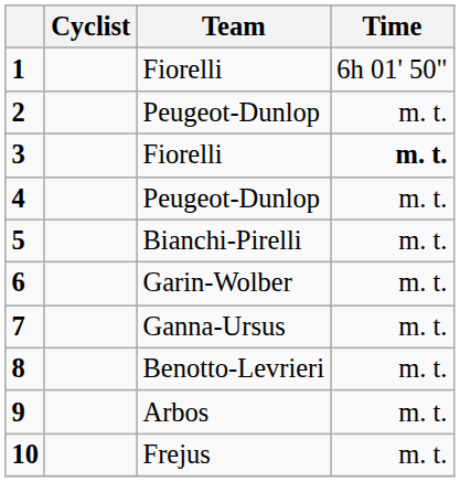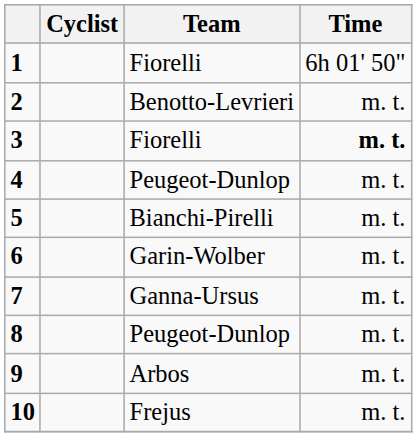 <table class="wikitable">
 <tr style="background:#ccccff;">
 <th></th>
 <th>Cyclist</th>
 <th>Team</th>
 <th>Time</th>
 </tr>
 <tr>
 <td><strong>1</strong></td>
 <td></td>
 <td>Fiorelli</td>
 <td align=right>6h 01' 50"</td>
 </tr>
 <tr>
 <td><strong>2</strong></td>
 <td></td>
-<td>Peugeot-Dunlop</td>
+<td>Benotto-Levrieri</td>
 <td align=right>m. t.</td>
 </tr>
 <tr>
 <td><strong>3</strong></td>
 <td></td>
 <td>Fiorelli</td>
 <td align=right><strong>m. t.</strong></td>
 </tr>
 <tr>
 <td><strong>4</strong></td>
 <td></td>
 <td>Peugeot-Dunlop</td>
 <td align=right>m. t.</td>
 </tr>
 <tr>
 <td><strong>5</strong></td>
 <td></td>
 <td>Bianchi-Pirelli</td>
 <td align=right>m. t.</td>
 </tr>
 <tr>
 <td><strong>6</strong></td>
 <td></td>
 <td>Garin-Wolber</td>
 <td align=right>m. t.</td>
 </tr>
 <tr>
 <td><strong>7</strong></td>
 <td></td>
 <td>Ganna-Ursus</td>
 <td align=right>m. t.</td>
 </tr>
 <tr>
 <td><strong>8</strong></td>
 <td></td>
-<td>Benotto-Levrieri</td>
+<td>Peugeot-Dunlop</td>
 <td align=right>m. t.</td>
 </tr>
 <tr>
 <td><strong>9</strong></td>
 <td></td>
 <td>Arbos</td>
 <td align=right>m. t.</td>
 </tr>
 <tr>
 <td><strong>10</strong></td>
 <td></td>
 <td>Frejus</td>
 <td align=right>m. t.</td>
 </tr>
 <tr>
 </tr>
 </table>
